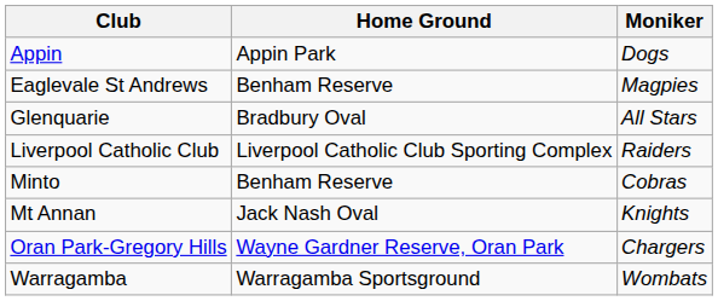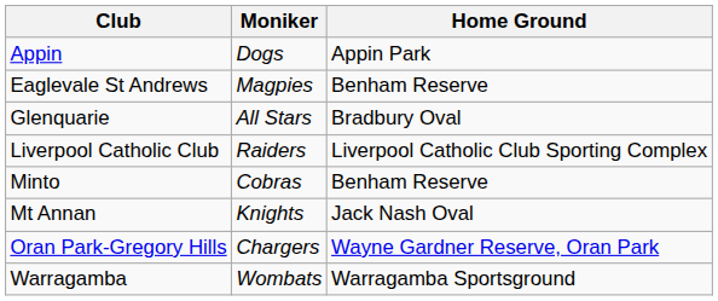 <table class="wikitable">
 <tr>
 <th>Club</th>
+<th>Moniker</th>
 <th>Home Ground</th>
-<th>Moniker</th>
 </tr>
 <tr>
 <td> <a href='#'>Appin</a></td>
+<td><em>Dogs</em></td>
 <td>Appin Park</td>
-<td><em>Dogs</em></td>
 </tr>
 <tr>
 <td> Eaglevale St Andrews</td>
+<td><em>Magpies</em></td>
 <td>Benham Reserve</td>
-<td><em>Magpies</em></td>
 </tr>
 <tr>
 <td> Glenquarie</td>
+<td><em>All Stars</em></td>
 <td>Bradbury Oval</td>
-<td><em>All Stars</em></td>
 </tr>
 <tr>
 <td> Liverpool Catholic Club</td>
+<td><em>Raiders</em></td>
 <td>Liverpool Catholic Club Sporting Complex</td>
-<td><em>Raiders</em></td>
 </tr>
 <tr>
 <td> Minto</td>
+<td><em>Cobras</em></td>
 <td>Benham Reserve</td>
-<td><em>Cobras</em></td>
 </tr>
 <tr>
 <td> Mt Annan</td>
+<td><em>Knights</em></td>
 <td>Jack Nash Oval</td>
-<td><em>Knights</em></td>
 </tr>
 <tr>
 <td> <a href='#'>Oran Park-Gregory Hills</a></td>
+<td><em>Chargers</em></td>
 <td><a href='#'>Wayne Gardner Reserve, Oran Park</a></td>
-<td><em>Chargers</em></td>
 </tr>
 <tr>
 <td> Warragamba</td>
+<td><em>Wombats</em></td>
 <td>Warragamba Sportsground</td>
-<td><em>Wombats</em></td>
 </tr>
 </table>
